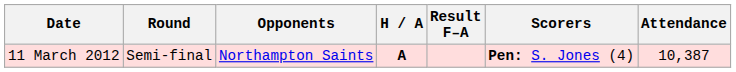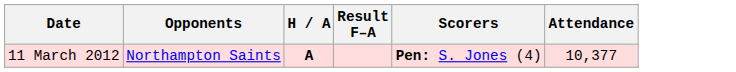 <table class="wikitable" style="text-align:center">
 <tr>
 <th>Date</th>
-<th>Round</th>
 <th>Opponents</th>
 <th>H / A</th>
 <th>Result<br>F–A</th>
 <th>Scorers</th>
 <th>Attendance</th>
 </tr>
 <tr bgcolor="ffdddd">
 <td>11 March 2012</td>
-<td>Semi-final</td>
 <td><a href='#'>Northampton Saints</a></td>
 <td><strong>A</strong></td>
 <td></td>
 <td><strong>Pen:</strong> <a href='#'>S. Jones</a> (4)</td>
-<td>10,387</td>
+<td>10,377</td>
 </tr>
 </table>
